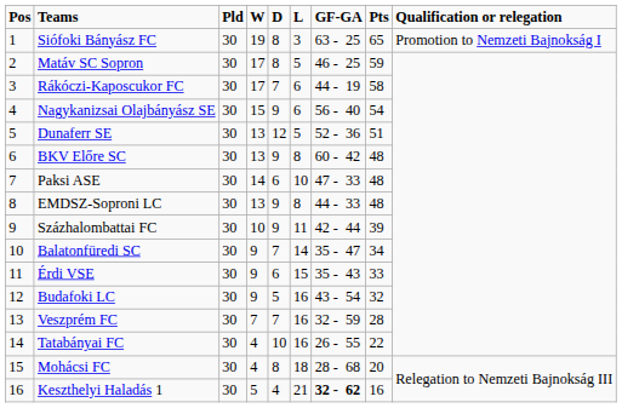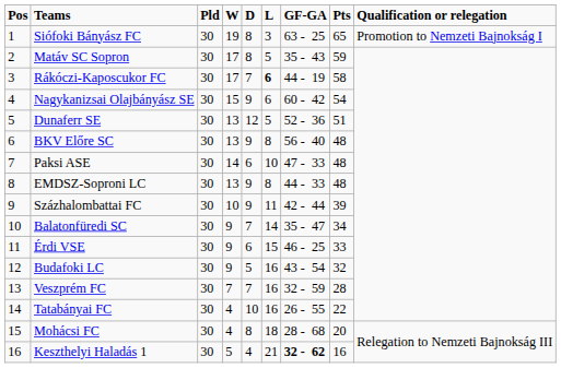 <table class="wikitable">
 <tr>
 <td><strong>Pos</strong></td>
 <td><strong>Teams</strong></td>
 <td><strong>Pld</strong></td>
 <td><strong>W</strong></td>
 <td><strong>D</strong></td>
 <td><strong>L</strong></td>
 <td><strong>GF-GA</strong></td>
 <td><strong>Pts</strong></td>
 <td><strong>Qualification or relegation</strong></td>
 </tr>
 <tr>
 <td>1</td>
 <td><a href='#'>Siófoki Bányász FC</a></td>
 <td>30</td>
 <td>19</td>
 <td>8</td>
 <td>3</td>
 <td>63 -  25</td>
 <td>65</td>
 <td>Promotion to <a href='#'>Nemzeti Bajnokság I</a></td>
 </tr>
 <tr>
 <td>2</td>
 <td><a href='#'>Matáv SC Sopron</a></td>
 <td>30</td>
 <td>17</td>
 <td>8</td>
 <td>5</td>
-<td>46 -  25</td>
+<td>35 -  43</td>
 <td>59</td>
 <td rowspan="13"></td>
 </tr>
 <tr>
 <td>3</td>
 <td><a href='#'>Rákóczi-Kaposcukor FC</a></td>
 <td>30</td>
 <td>17</td>
 <td>7</td>
-<td>6</td>
+<td><strong>6</strong></td>
 <td>44 -  19</td>
 <td>58</td>
 </tr>
 <tr>
 <td>4</td>
 <td><a href='#'>Nagykanizsai Olajbányász SE</a></td>
 <td>30</td>
 <td>15</td>
 <td>9</td>
 <td>6</td>
-<td>56 -  40</td>
+<td>60 -  42</td>
 <td>54</td>
 </tr>
 <tr>
 <td>5</td>
 <td><a href='#'>Dunaferr SE</a></td>
 <td>30</td>
 <td>13</td>
 <td>12</td>
 <td>5</td>
 <td>52 -  36</td>
 <td>51</td>
 </tr>
 <tr>
 <td>6</td>
 <td><a href='#'>BKV Előre SC</a></td>
 <td>30</td>
 <td>13</td>
 <td>9</td>
 <td>8</td>
-<td>60 -  42</td>
+<td>56 -  40</td>
 <td>48</td>
 </tr>
 <tr>
 <td>7</td>
 <td>Paksi ASE</td>
 <td>30</td>
 <td>14</td>
 <td>6</td>
 <td>10</td>
 <td>47 -  33</td>
 <td>48</td>
 </tr>
 <tr>
 <td>8</td>
 <td>EMDSZ-Soproni LC</td>
 <td>30</td>
 <td>13</td>
 <td>9</td>
 <td>8</td>
 <td>44 -  33</td>
 <td>48</td>
 </tr>
 <tr>
 <td>9</td>
 <td>Százhalombattai FC</td>
 <td>30</td>
 <td>10</td>
 <td>9</td>
 <td>11</td>
 <td>42 -  44</td>
 <td>39</td>
 </tr>
 <tr>
 <td>10</td>
 <td><a href='#'>Balatonfüredi SC</a></td>
 <td>30</td>
 <td>9</td>
 <td>7</td>
 <td>14</td>
 <td>35 -  47</td>
 <td>34</td>
 </tr>
 <tr>
 <td>11</td>
 <td><a href='#'>Érdi VSE</a></td>
 <td>30</td>
 <td>9</td>
 <td>6</td>
 <td>15</td>
-<td>35 -  43</td>
+<td>46 -  25</td>
 <td>33</td>
 </tr>
 <tr>
 <td>12</td>
 <td><a href='#'>Budafoki LC</a></td>
 <td>30</td>
 <td>9</td>
 <td>5</td>
 <td>16</td>
 <td>43 -  54</td>
 <td>32</td>
 </tr>
 <tr>
 <td>13</td>
 <td><a href='#'>Veszprém FC</a></td>
 <td>30</td>
 <td>7</td>
 <td>7</td>
 <td>16</td>
 <td>32 -  59</td>
 <td>28</td>
 </tr>
 <tr>
 <td>14</td>
 <td><a href='#'>Tatabányai FC</a></td>
 <td>30</td>
 <td>4</td>
 <td>10</td>
 <td>16</td>
 <td>26 -  55</td>
 <td>22</td>
 </tr>
 <tr>
 <td>15</td>
 <td><a href='#'>Mohácsi FC</a></td>
 <td>30</td>
 <td>4</td>
 <td>8</td>
 <td>18</td>
 <td>28 -  68</td>
 <td>20</td>
 <td rowspan="2">Relegation to Nemzeti Bajnokság III</td>
 </tr>
 <tr>
 <td>16</td>
 <td><a href='#'>Keszthelyi Haladás</a> 1</td>
 <td>30</td>
 <td>5</td>
 <td>4</td>
 <td>21</td>
 <td><strong>32 -  62</strong></td>
 <td>16</td>
 </tr>
 </table>
